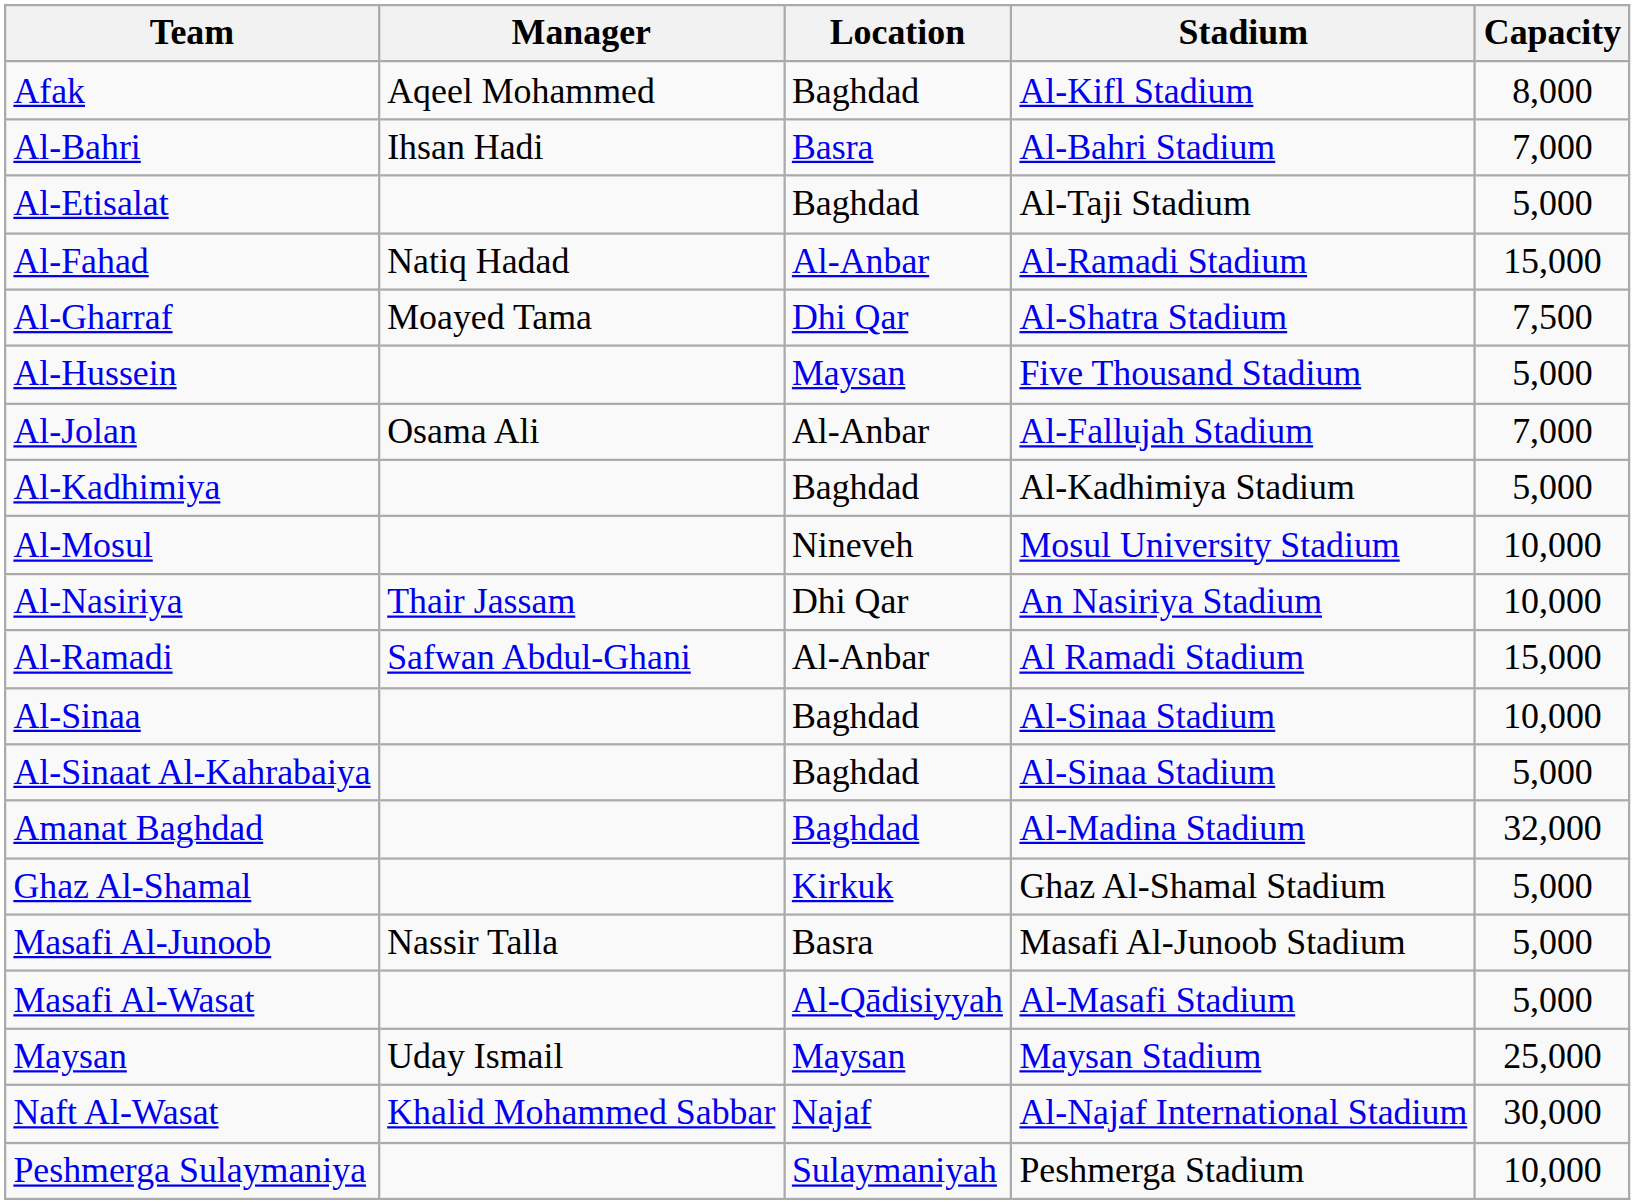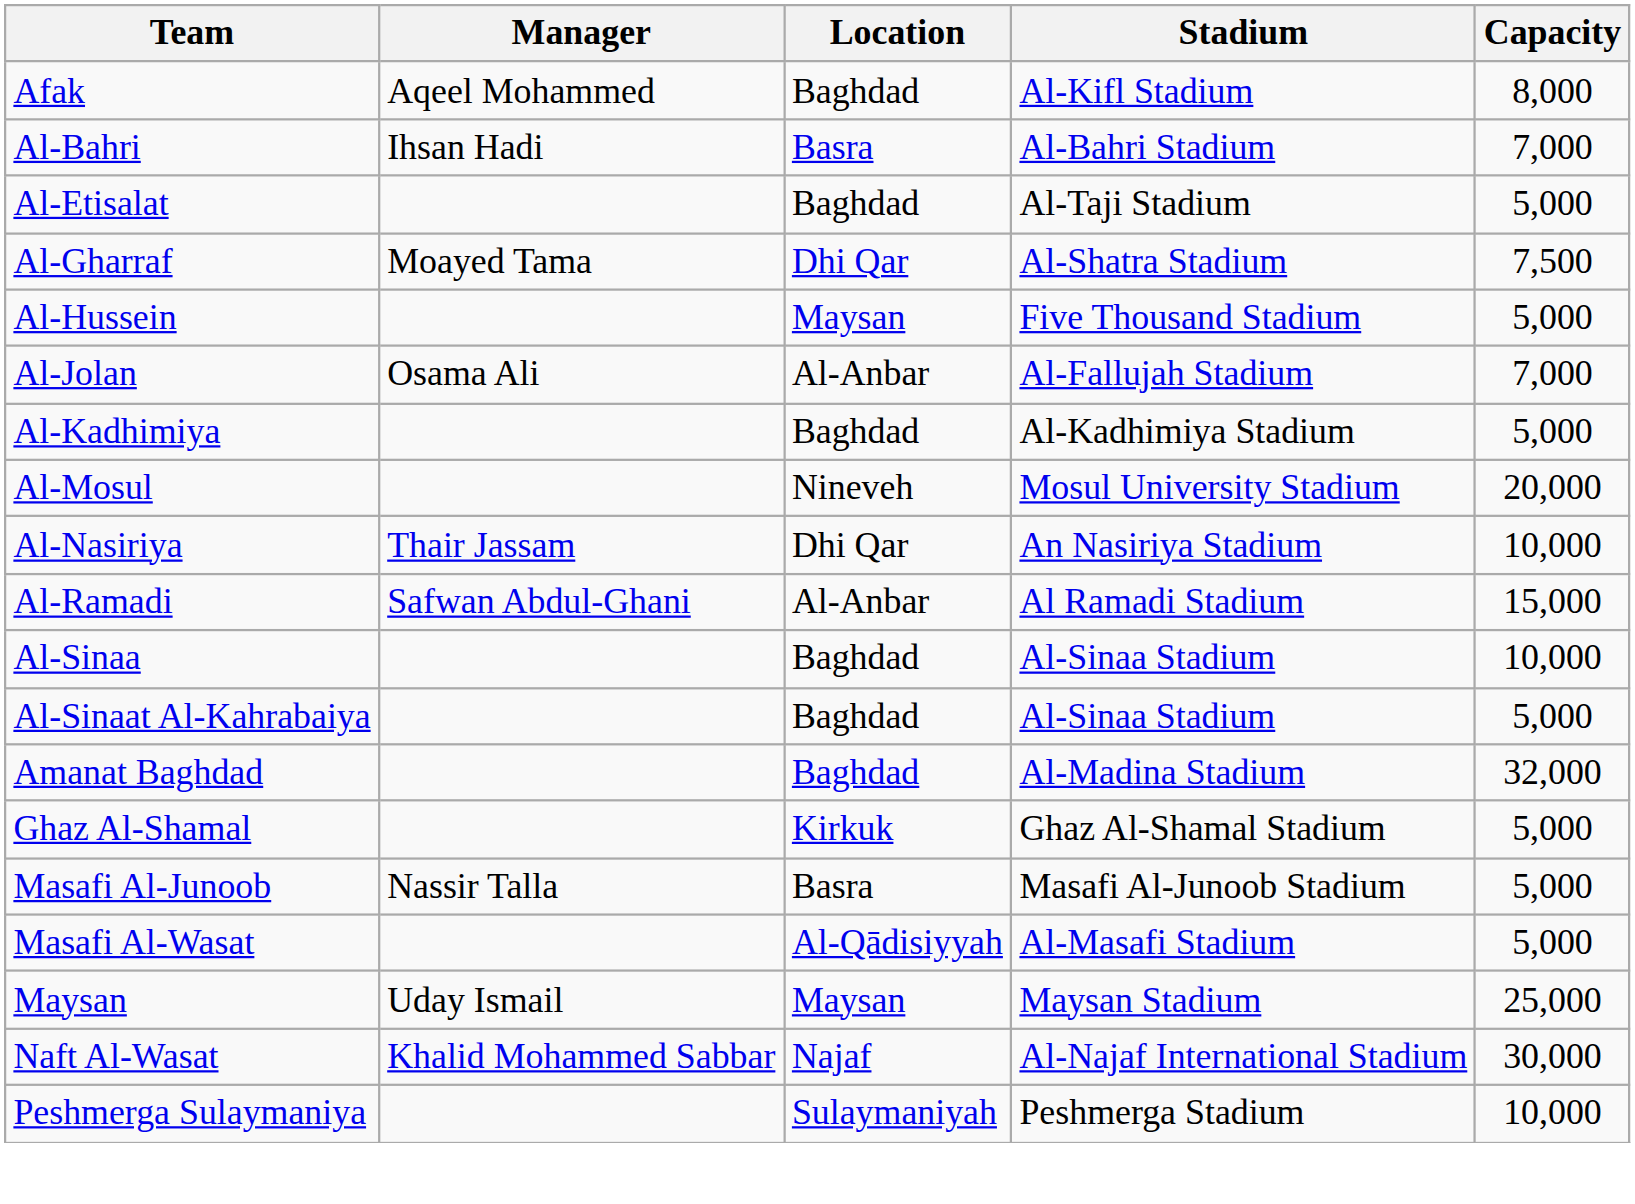 <table class="wikitable sortable" style="text-align: left;">
 <tr>
 <th>Team</th>
 <th>Manager</th>
 <th>Location</th>
 <th>Stadium</th>
 <th>Capacity</th>
 </tr>
 <tr>
 <td><a href='#'>Afak</a></td>
 <td> Aqeel Mohammed</td>
 <td>Baghdad </td>
 <td><a href='#'>Al-Kifl Stadium</a></td>
 <td style="text-align:center">8,000</td>
 </tr>
 <tr>
 <td><a href='#'>Al-Bahri</a></td>
 <td> Ihsan Hadi</td>
 <td><a href='#'>Basra</a> </td>
 <td><a href='#'>Al-Bahri Stadium</a></td>
 <td style="text-align:center">7,000</td>
 </tr>
 <tr>
 <td><a href='#'>Al-Etisalat</a></td>
 <td></td>
 <td>Baghdad </td>
 <td>Al-Taji Stadium</td>
 <td style="text-align:center">5,000</td>
-</tr>
-<tr>
-<td><a href='#'>Al-Fahad</a></td>
-<td> Natiq Hadad</td>
-<td><a href='#'>Al-Anbar</a> </td>
-<td><a href='#'>Al-Ramadi Stadium</a></td>
-<td style="text-align:center">15,000</td>
 </tr>
 <tr>
 <td><a href='#'>Al-Gharraf</a></td>
 <td> Moayed Tama</td>
 <td><a href='#'>Dhi Qar</a> </td>
 <td><a href='#'>Al-Shatra Stadium</a></td>
 <td style="text-align:center">7,500</td>
 </tr>
 <tr>
 <td><a href='#'>Al-Hussein</a></td>
 <td></td>
 <td><a href='#'>Maysan</a></td>
 <td><a href='#'>Five Thousand Stadium</a></td>
 <td style="text-align:center">5,000</td>
 </tr>
 <tr>
 <td><a href='#'>Al-Jolan</a></td>
 <td> Osama Ali</td>
 <td>Al-Anbar </td>
 <td><a href='#'>Al-Fallujah Stadium</a></td>
 <td style="text-align:center">7,000</td>
 </tr>
 <tr>
 <td><a href='#'>Al-Kadhimiya</a></td>
 <td></td>
 <td>Baghdad</td>
 <td>Al-Kadhimiya Stadium</td>
 <td style="text-align:center">5,000</td>
 </tr>
 <tr>
 <td><a href='#'>Al-Mosul</a></td>
 <td></td>
 <td>Nineveh</td>
 <td><a href='#'>Mosul University Stadium</a></td>
-<td style="text-align:center">10,000</td>
+<td style="text-align:center">20,000</td>
 </tr>
 <tr>
 <td><a href='#'>Al-Nasiriya</a></td>
 <td> <a href='#'>Thair Jassam</a></td>
 <td>Dhi Qar </td>
 <td><a href='#'>An Nasiriya Stadium</a></td>
 <td style="text-align:center">10,000</td>
 </tr>
 <tr>
 <td><a href='#'>Al-Ramadi</a></td>
 <td> <a href='#'>Safwan Abdul-Ghani</a></td>
 <td>Al-Anbar </td>
 <td><a href='#'>Al Ramadi Stadium</a></td>
 <td style="text-align:center">15,000</td>
 </tr>
 <tr>
 <td><a href='#'>Al-Sinaa</a></td>
 <td></td>
 <td>Baghdad </td>
 <td><a href='#'>Al-Sinaa Stadium</a></td>
 <td style="text-align:center">10,000</td>
 </tr>
 <tr>
 <td><a href='#'>Al-Sinaat Al-Kahrabaiya</a></td>
 <td></td>
 <td>Baghdad </td>
 <td><a href='#'>Al-Sinaa Stadium</a></td>
 <td style="text-align:center">5,000</td>
 </tr>
 <tr>
 <td><a href='#'>Amanat Baghdad</a></td>
 <td></td>
 <td><a href='#'>Baghdad</a></td>
 <td><a href='#'>Al-Madina Stadium</a></td>
 <td style="text-align:center">32,000</td>
 </tr>
 <tr>
 <td><a href='#'>Ghaz Al-Shamal</a></td>
 <td></td>
 <td><a href='#'>Kirkuk</a></td>
 <td>Ghaz Al-Shamal Stadium</td>
 <td style="text-align:center">5,000</td>
 </tr>
 <tr>
 <td><a href='#'>Masafi Al-Junoob</a></td>
 <td> Nassir Talla</td>
 <td>Basra </td>
 <td>Masafi Al-Junoob Stadium</td>
 <td style="text-align:center">5,000</td>
 </tr>
 <tr>
 <td><a href='#'>Masafi Al-Wasat</a></td>
 <td></td>
 <td><a href='#'>Al-Qādisiyyah</a> </td>
 <td><a href='#'>Al-Masafi Stadium</a></td>
 <td style="text-align:center">5,000</td>
 </tr>
 <tr>
 <td><a href='#'>Maysan</a></td>
 <td> Uday Ismail</td>
 <td><a href='#'>Maysan</a></td>
 <td><a href='#'>Maysan Stadium</a></td>
 <td style="text-align:center">25,000</td>
 </tr>
 <tr>
 <td><a href='#'>Naft Al-Wasat</a></td>
 <td> <a href='#'>Khalid Mohammed Sabbar</a></td>
 <td><a href='#'>Najaf</a></td>
 <td><a href='#'>Al-Najaf International Stadium</a></td>
 <td style="text-align:center">30,000</td>
 </tr>
 <tr>
 <td><a href='#'>Peshmerga Sulaymaniya</a></td>
 <td></td>
 <td><a href='#'>Sulaymaniyah</a></td>
 <td>Peshmerga Stadium</td>
 <td style="text-align:center">10,000</td>
 </tr>
 <tr>
 </tr>
 </table>
